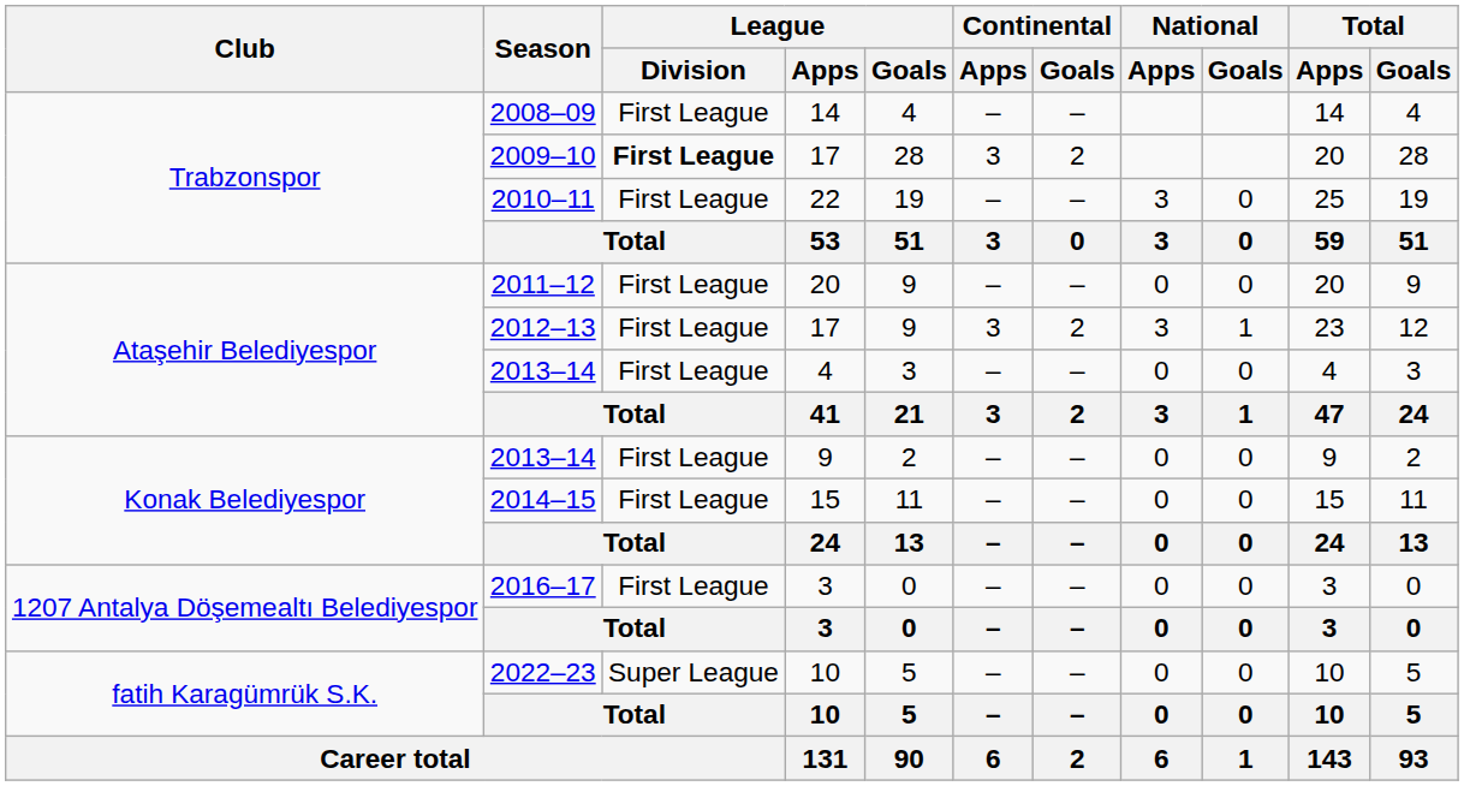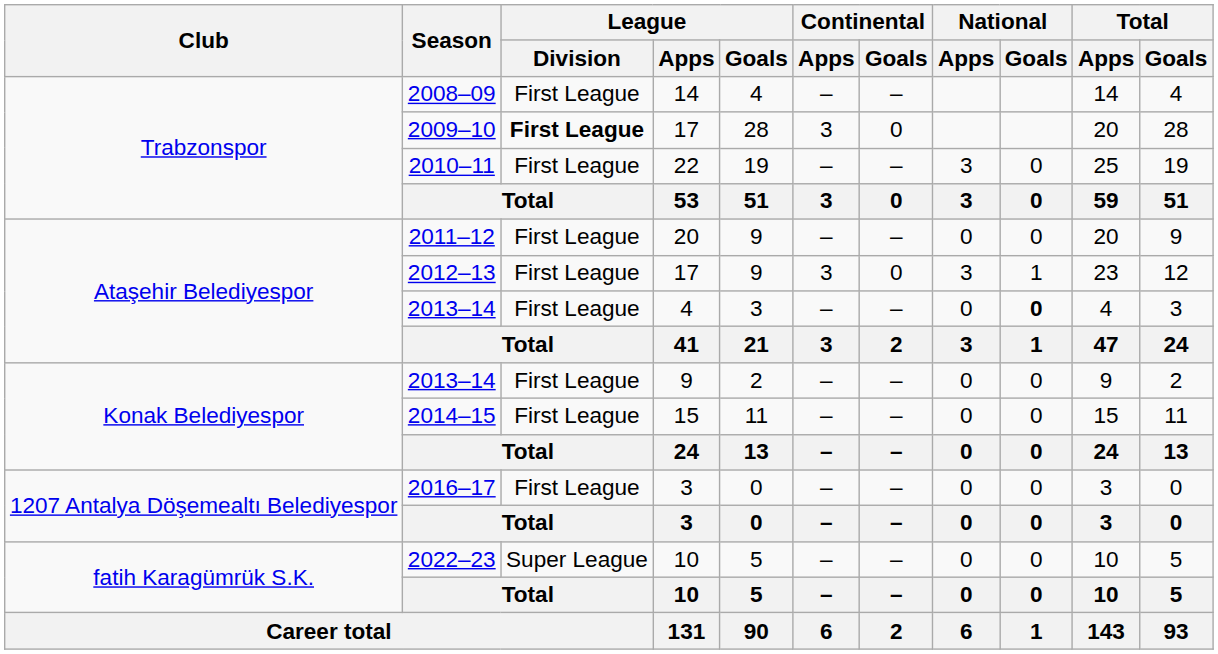 <table class="wikitable" style="text-align: center;">
 <tr>
 <th rowspan=2>Club</th>
 <th rowspan=2>Season</th>
 <th colspan=3>League</th>
 <th colspan=2>Continental</th>
 <th colspan=2>National</th>
 <th colspan=2>Total</th>
 </tr>
 <tr>
 <th>Division</th>
 <th>Apps</th>
 <th>Goals</th>
 <th>Apps</th>
 <th>Goals</th>
 <th>Apps</th>
 <th>Goals</th>
 <th>Apps</th>
 <th>Goals</th>
 </tr>
 <tr>
 <td rowspan=4><a href='#'>Trabzonspor</a></td>
 <td><a href='#'>2008–09</a></td>
 <td>First League</td>
 <td>14</td>
 <td>4</td>
 <td>–</td>
 <td>–</td>
 <td></td>
 <td></td>
 <td>14</td>
 <td>4</td>
 </tr>
 <tr>
 <td><a href='#'>2009–10</a></td>
 <td><strong>First League</strong></td>
 <td>17</td>
 <td>28</td>
 <td>3</td>
-<td>2</td>
+<td>0</td>
 <td></td>
 <td></td>
 <td>20</td>
 <td>28</td>
 </tr>
 <tr>
 <td><a href='#'>2010–11</a></td>
 <td>First League</td>
 <td>22</td>
 <td>19</td>
 <td>–</td>
 <td>–</td>
 <td>3</td>
 <td>0</td>
 <td>25</td>
 <td>19</td>
 </tr>
 <tr>
 <th colspan=2>Total</th>
 <th>53</th>
 <th>51</th>
 <th>3</th>
 <th>0</th>
 <th>3</th>
 <th>0</th>
 <th>59</th>
 <th>51</th>
 </tr>
 <tr>
 <td rowspan=4><a href='#'>Ataşehir Belediyespor</a></td>
 <td><a href='#'>2011–12</a></td>
 <td>First League</td>
 <td>20</td>
 <td>9</td>
 <td>–</td>
 <td>–</td>
 <td>0</td>
 <td>0</td>
 <td>20</td>
 <td>9</td>
 </tr>
 <tr>
 <td><a href='#'>2012–13</a></td>
 <td>First League</td>
 <td>17</td>
 <td>9</td>
 <td>3</td>
-<td>2</td>
+<td>0</td>
 <td>3</td>
 <td>1</td>
 <td>23</td>
 <td>12</td>
 </tr>
 <tr>
 <td><a href='#'>2013–14</a></td>
 <td>First League</td>
 <td>4</td>
 <td>3</td>
 <td>–</td>
 <td>–</td>
 <td>0</td>
-<td>0</td>
+<td><strong>0</strong></td>
 <td>4</td>
 <td>3</td>
 </tr>
 <tr>
 <th colspan=2>Total</th>
 <th>41</th>
 <th>21</th>
 <th>3</th>
 <th>2</th>
 <th>3</th>
 <th>1</th>
 <th>47</th>
 <th>24</th>
 </tr>
 <tr>
 <td rowspan=3><a href='#'>Konak Belediyespor</a></td>
 <td><a href='#'>2013–14</a></td>
 <td>First League</td>
 <td>9</td>
 <td>2</td>
 <td>–</td>
 <td>–</td>
 <td>0</td>
 <td>0</td>
 <td>9</td>
 <td>2</td>
 </tr>
 <tr>
 <td><a href='#'>2014–15</a></td>
 <td>First League</td>
 <td>15</td>
 <td>11</td>
 <td>–</td>
 <td>–</td>
 <td>0</td>
 <td>0</td>
 <td>15</td>
 <td>11</td>
 </tr>
 <tr>
 <th colspan=2>Total</th>
 <th>24</th>
 <th>13</th>
 <th>–</th>
 <th>–</th>
 <th>0</th>
 <th>0</th>
 <th>24</th>
 <th>13</th>
 </tr>
 <tr>
 <td rowspan=2><a href='#'>1207 Antalya Döşemealtı Belediyespor</a></td>
 <td><a href='#'>2016–17</a></td>
 <td>First League</td>
 <td>3</td>
 <td>0</td>
 <td>–</td>
 <td>–</td>
 <td>0</td>
 <td>0</td>
 <td>3</td>
 <td>0</td>
 </tr>
 <tr>
 <th colspan=2>Total</th>
 <th>3</th>
 <th>0</th>
 <th>–</th>
 <th>–</th>
 <th>0</th>
 <th>0</th>
 <th>3</th>
 <th>0</th>
 </tr>
 <tr>
 <td rowspan=2><a href='#'>fatih Karagümrük S.K.</a></td>
 <td><a href='#'>2022–23</a></td>
 <td>Super League</td>
 <td>10</td>
 <td>5</td>
 <td>–</td>
 <td>–</td>
 <td>0</td>
 <td>0</td>
 <td>10</td>
 <td>5</td>
 </tr>
 <tr>
 <th colspan=2>Total</th>
 <th>10</th>
 <th>5</th>
 <th>–</th>
 <th>–</th>
 <th>0</th>
 <th>0</th>
 <th>10</th>
 <th>5</th>
 </tr>
 <tr>
 <th colspan=3>Career total</th>
 <th>131</th>
 <th>90</th>
 <th>6</th>
 <th>2</th>
 <th>6</th>
 <th>1</th>
 <th>143</th>
 <th>93</th>
 </tr>
 </table>
